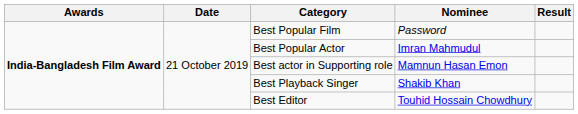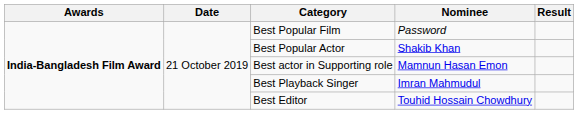 <table class="wikitable">
 <tr>
 <th>Awards</th>
 <th>Date</th>
 <th>Category</th>
 <th>Nominee</th>
 <th>Result</th>
 </tr>
 <tr>
 <td rowspan=5><strong>India-Bangladesh Film Award</strong></td>
 <td rowspan=5>21 October 2019</td>
 <td>Best Popular Film</td>
 <td><em>Password</em></td>
 <td></td>
 </tr>
 <tr>
 <td>Best Popular Actor</td>
-<td><a href='#'>Imran Mahmudul</a></td>
+<td><a href='#'>Shakib Khan</a></td>
 <td></td>
 </tr>
 <tr>
 <td>Best actor in Supporting role</td>
 <td><a href='#'>Mamnun Hasan Emon</a></td>
 <td></td>
 </tr>
 <tr>
 <td>Best Playback Singer</td>
-<td><a href='#'>Shakib Khan</a></td>
+<td><a href='#'>Imran Mahmudul</a></td>
 <td></td>
 </tr>
 <tr>
 <td>Best Editor</td>
 <td><a href='#'>Touhid Hossain Chowdhury</a></td>
 <td></td>
 </tr>
 </table>
